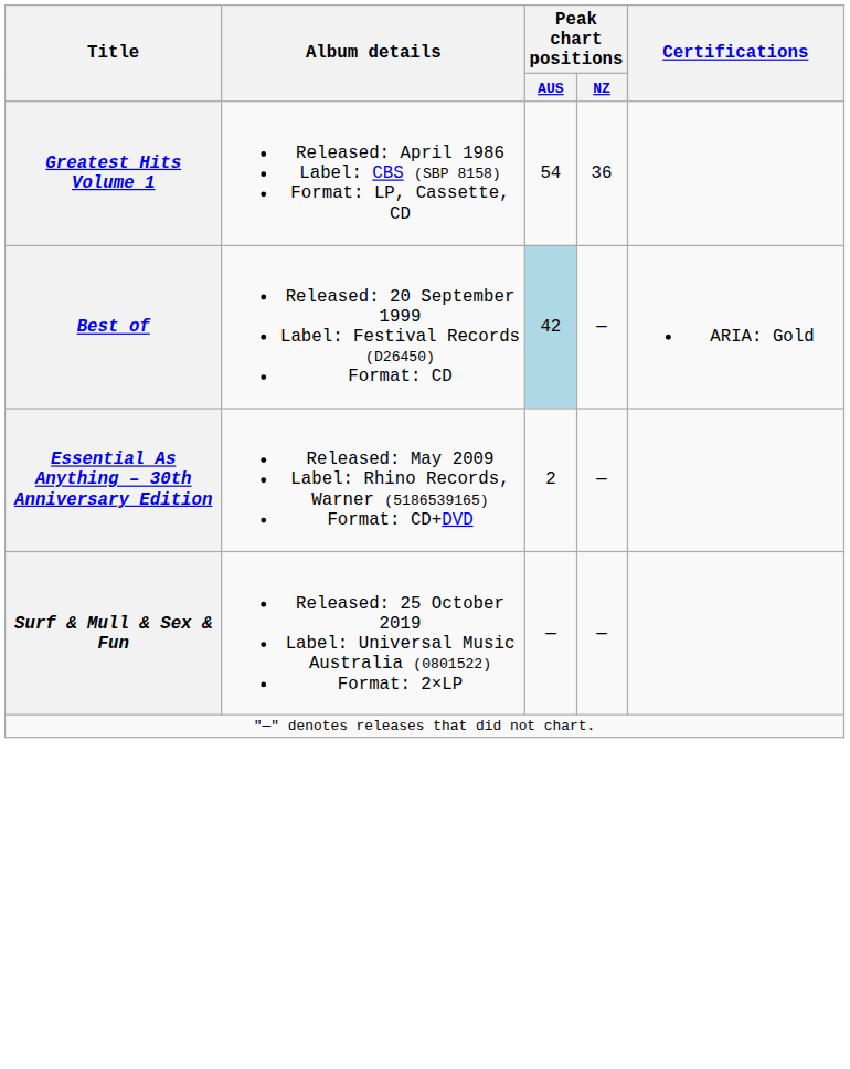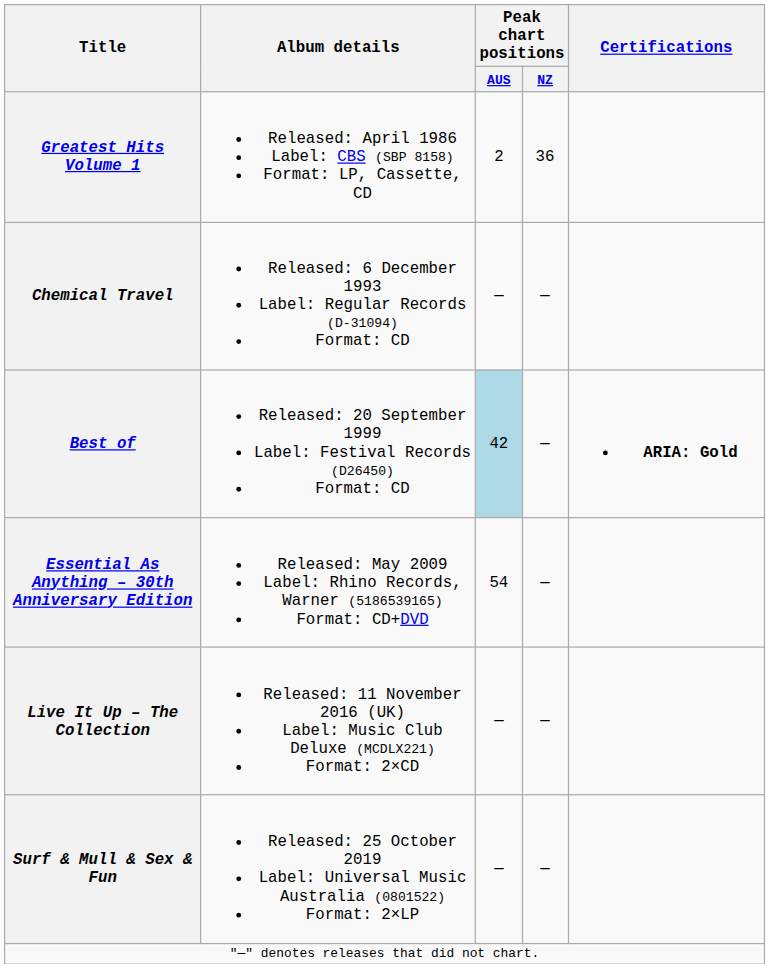 <table class="wikitable plainrowheaders" style="text-align:center;" border="1">
 <tr>
 <th scope="col" rowspan="2" style="width:12em;">Title</th>
 <th scope="col" rowspan="2" style="width:17em;">Album details</th>
 <th scope="col" colspan="2">Peak chart positions</th>
 <th scope="col" rowspan="2" style="width:12em;"><a href='#'>Certifications</a></th>
 </tr>
 <tr>
 <th style="width:30px;"><small><a href='#'>AUS</a><br></small></th>
 <th style="width:30px;"><small><a href='#'>NZ</a><br></small></th>
 </tr>
 <tr>
 <th scope="row"><em><a href='#'>Greatest Hits Volume 1</a></em></th>
 <td><br><ul><li>Released: April 1986</li><li>Label: <a href='#'>CBS</a> <small>(SBP 8158)</small></li><li>Format: LP, Cassette, CD</li></ul></td>
-<td style="text-align:center;">54</td>
+<td style="text-align:center;">2</td>
 <td style="text-align:center;">36</td>
+<td></td>
+</tr>
+<tr>
+<th scope="row"><em>Chemical Travel </em></th>
+<td><br><ul><li>Released: 6 December 1993</li><li>Label: Regular Records <small>(D-31094)</small></li><li>Format: CD</li></ul></td>
+<td style="text-align:center;">—</td>
+<td style="text-align:center;">—</td>
 <td></td>
 </tr>
 <tr>
 <th scope="row"><em><a href='#'>Best of</a></em></th>
 <td><br><ul><li>Released: 20 September 1999</li><li>Label: Festival Records <small>(D26450)</small></li><li>Format: CD</li></ul></td>
 <td style="background: lightblue; text-align:center;">42</td>
 <td style="text-align:center;">—</td>
-<td><br><ul><li>ARIA: Gold</li></ul></td>
+<td><strong><br><ul><li>ARIA: Gold</li></ul></strong></td>
 </tr>
 <tr>
 <th scope="row"><em><a href='#'>Essential As Anything – 30th Anniversary Edition</a></em></th>
 <td><br><ul><li>Released: May 2009</li><li>Label: Rhino Records, Warner <small>(5186539165)</small></li><li>Format: CD+<a href='#'>DVD</a></li></ul></td>
-<td style="text-align:center;">2</td>
+<td style="text-align:center;">54</td>
+<td style="text-align:center;">—</td>
+<td></td>
+</tr>
+<tr>
+<th scope="row"><em>Live It Up – The Collection</em></th>
+<td><br><ul><li>Released: 11 November 2016 (UK)</li><li>Label: Music Club Deluxe <small>(MCDLX221)</small></li><li>Format: 2×CD</li></ul></td>
+<td style="text-align:center;">—</td>
 <td style="text-align:center;">—</td>
 <td></td>
 </tr>
 <tr>
 <th scope="row"><em>Surf & Mull & Sex & Fun</em></th>
 <td><br><ul><li>Released: 25 October 2019</li><li>Label: Universal Music Australia <small>(0801522)</small></li><li>Format: 2×LP</li></ul></td>
 <td style="text-align:center;">—</td>
 <td style="text-align:center;">—</td>
 <td></td>
 </tr>
 <tr>
 <td colspan="5" style="text-align:center; font-size:8pt;">"—" denotes releases that did not chart.</td>
 </tr>
 </table>
